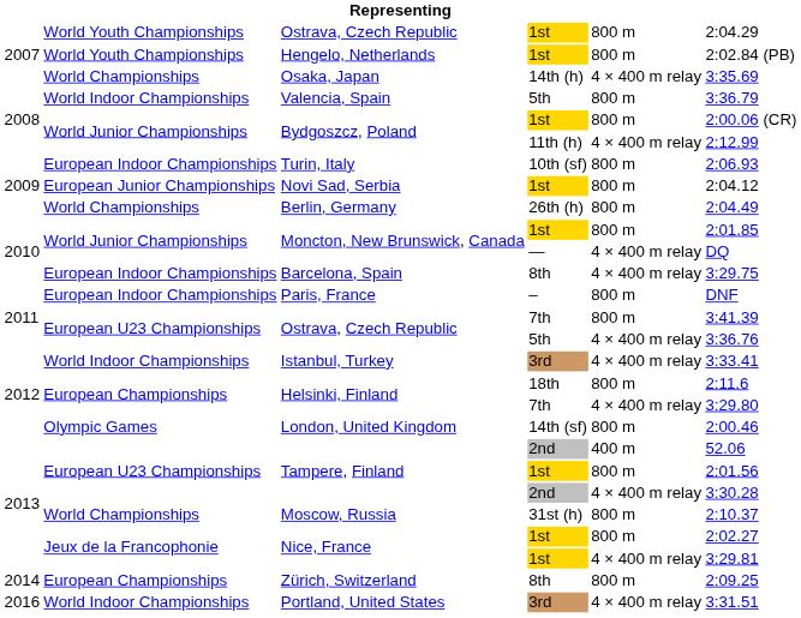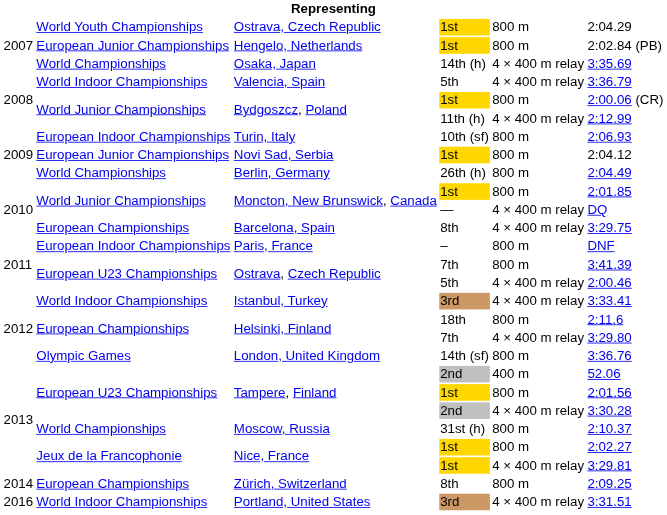 <table>
 <tr>
 <th colspan="6">Representing </th>
 </tr>
 <tr>
 <td rowspan=3>2007</td>
 <td><a href='#'>World Youth Championships</a></td>
 <td><a href='#'>Ostrava, Czech Republic</a></td>
 <td bgcolor="gold">1st</td>
 <td>800 m</td>
 <td>2:04.29</td>
 </tr>
 <tr>
-<td><a href='#'>World Youth Championships</a></td>
+<td><a href='#'>European Junior Championships</a></td>
 <td><a href='#'>Hengelo, Netherlands</a></td>
 <td bgcolor="gold">1st</td>
 <td>800 m</td>
 <td>2:02.84 (PB)</td>
 </tr>
 <tr>
 <td><a href='#'>World Championships</a></td>
 <td><a href='#'>Osaka, Japan</a></td>
 <td>14th (h)</td>
 <td>4 × 400 m relay</td>
 <td><a href='#'>3:35.69</a></td>
 </tr>
 <tr>
 <td rowspan=3>2008</td>
 <td><a href='#'>World Indoor Championships</a></td>
 <td><a href='#'>Valencia, Spain</a></td>
 <td>5th</td>
-<td>800 m</td>
+<td>4 × 400 m relay</td>
 <td><a href='#'>3:36.79</a></td>
 </tr>
 <tr>
 <td rowspan=2><a href='#'>World Junior Championships</a></td>
 <td rowspan=2><a href='#'>Bydgoszcz</a>, <a href='#'>Poland</a></td>
 <td bgcolor=gold>1st</td>
 <td>800 m</td>
 <td><a href='#'>2:00.06</a> (CR)</td>
 </tr>
 <tr>
 <td>11th (h)</td>
 <td>4 × 400 m relay</td>
 <td><a href='#'>2:12.99</a></td>
 </tr>
 <tr>
 <td rowspan=3>2009</td>
 <td><a href='#'>European Indoor Championships</a></td>
 <td><a href='#'>Turin, Italy</a></td>
 <td>10th (sf)</td>
 <td>800 m</td>
 <td><a href='#'>2:06.93</a></td>
 </tr>
 <tr>
 <td><a href='#'>European Junior Championships</a></td>
 <td><a href='#'>Novi Sad, Serbia</a></td>
 <td bgcolor="gold">1st</td>
 <td>800 m</td>
 <td>2:04.12</td>
 </tr>
 <tr>
 <td><a href='#'>World Championships</a></td>
 <td><a href='#'>Berlin, Germany</a></td>
 <td>26th (h)</td>
 <td>800 m</td>
 <td><a href='#'>2:04.49</a></td>
 </tr>
 <tr>
 <td rowspan=3>2010</td>
 <td rowspan=2><a href='#'>World Junior Championships</a></td>
 <td rowspan=2><a href='#'>Moncton, New Brunswick</a>, <a href='#'>Canada</a></td>
 <td bgcolor=gold>1st</td>
 <td>800 m</td>
 <td><a href='#'>2:01.85</a></td>
 </tr>
 <tr>
 <td>—</td>
 <td>4 × 400 m relay</td>
 <td><a href='#'>DQ</a></td>
 </tr>
 <tr>
-<td><a href='#'>European Indoor Championships</a></td>
+<td><a href='#'>European Championships</a></td>
 <td><a href='#'>Barcelona, Spain</a></td>
 <td>8th</td>
 <td>4 × 400 m relay</td>
 <td><a href='#'>3:29.75</a></td>
 </tr>
 <tr>
 <td rowspan=3>2011</td>
 <td><a href='#'>European Indoor Championships</a></td>
 <td><a href='#'>Paris, France</a></td>
 <td>–</td>
 <td>800 m</td>
 <td><a href='#'>DNF</a></td>
 </tr>
 <tr>
 <td rowspan=2><a href='#'>European U23 Championships</a></td>
 <td rowspan=2><a href='#'>Ostrava</a>, <a href='#'>Czech Republic</a></td>
 <td>7th</td>
 <td>800 m</td>
 <td><a href='#'>3:41.39</a></td>
 </tr>
 <tr>
 <td>5th</td>
 <td>4 × 400 m relay</td>
-<td><a href='#'>3:36.76</a></td>
+<td><a href='#'>2:00.46</a></td>
 </tr>
 <tr>
 <td rowspan=4>2012</td>
 <td><a href='#'>World Indoor Championships</a></td>
 <td><a href='#'>Istanbul, Turkey</a></td>
 <td bgcolor=cc9966>3rd</td>
 <td>4 × 400 m relay</td>
 <td><a href='#'>3:33.41</a></td>
 </tr>
 <tr>
 <td rowspan=2><a href='#'>European Championships</a></td>
 <td rowspan=2><a href='#'>Helsinki, Finland</a></td>
 <td>18th</td>
 <td>800 m</td>
 <td><a href='#'>2:11.6</a></td>
 </tr>
 <tr>
 <td>7th</td>
 <td>4 × 400 m relay</td>
 <td><a href='#'>3:29.80</a></td>
 </tr>
 <tr>
 <td><a href='#'>Olympic Games</a></td>
 <td><a href='#'>London, United Kingdom</a></td>
 <td>14th (sf)</td>
 <td>800 m</td>
-<td><a href='#'>2:00.46</a></td>
+<td><a href='#'>3:36.76</a></td>
 </tr>
 <tr>
 <td rowspan=6>2013</td>
 <td rowspan=3><a href='#'>European U23 Championships</a></td>
 <td rowspan=3><a href='#'>Tampere</a>, <a href='#'>Finland</a></td>
 <td bgcolor=silver>2nd</td>
 <td>400 m</td>
 <td><a href='#'>52.06</a></td>
 </tr>
 <tr>
 <td bgcolor=gold>1st</td>
 <td>800 m</td>
 <td><a href='#'>2:01.56</a></td>
 </tr>
 <tr>
 <td bgcolor=silver>2nd</td>
 <td>4 × 400 m relay</td>
 <td><a href='#'>3:30.28</a></td>
 </tr>
 <tr>
 <td><a href='#'>World Championships</a></td>
 <td><a href='#'>Moscow, Russia</a></td>
 <td>31st (h)</td>
 <td>800 m</td>
 <td><a href='#'>2:10.37</a></td>
 </tr>
 <tr>
 <td rowspan=2><a href='#'>Jeux de la Francophonie</a></td>
 <td rowspan=2><a href='#'>Nice, France</a></td>
 <td bgcolor=gold>1st</td>
 <td>800 m</td>
 <td><a href='#'>2:02.27</a></td>
 </tr>
 <tr>
 <td bgcolor=gold>1st</td>
 <td>4 × 400 m relay</td>
 <td><a href='#'>3:29.81</a></td>
 </tr>
 <tr>
 <td>2014</td>
 <td><a href='#'>European Championships</a></td>
 <td><a href='#'>Zürich, Switzerland</a></td>
 <td>8th</td>
 <td>800 m</td>
 <td><a href='#'>2:09.25</a></td>
 </tr>
 <tr>
 <td>2016</td>
 <td><a href='#'>World Indoor Championships</a></td>
 <td><a href='#'>Portland, United States</a></td>
 <td bgcolor=cc9966>3rd</td>
 <td>4 × 400 m relay</td>
 <td><a href='#'>3:31.51</a></td>
 </tr>
 </table>
